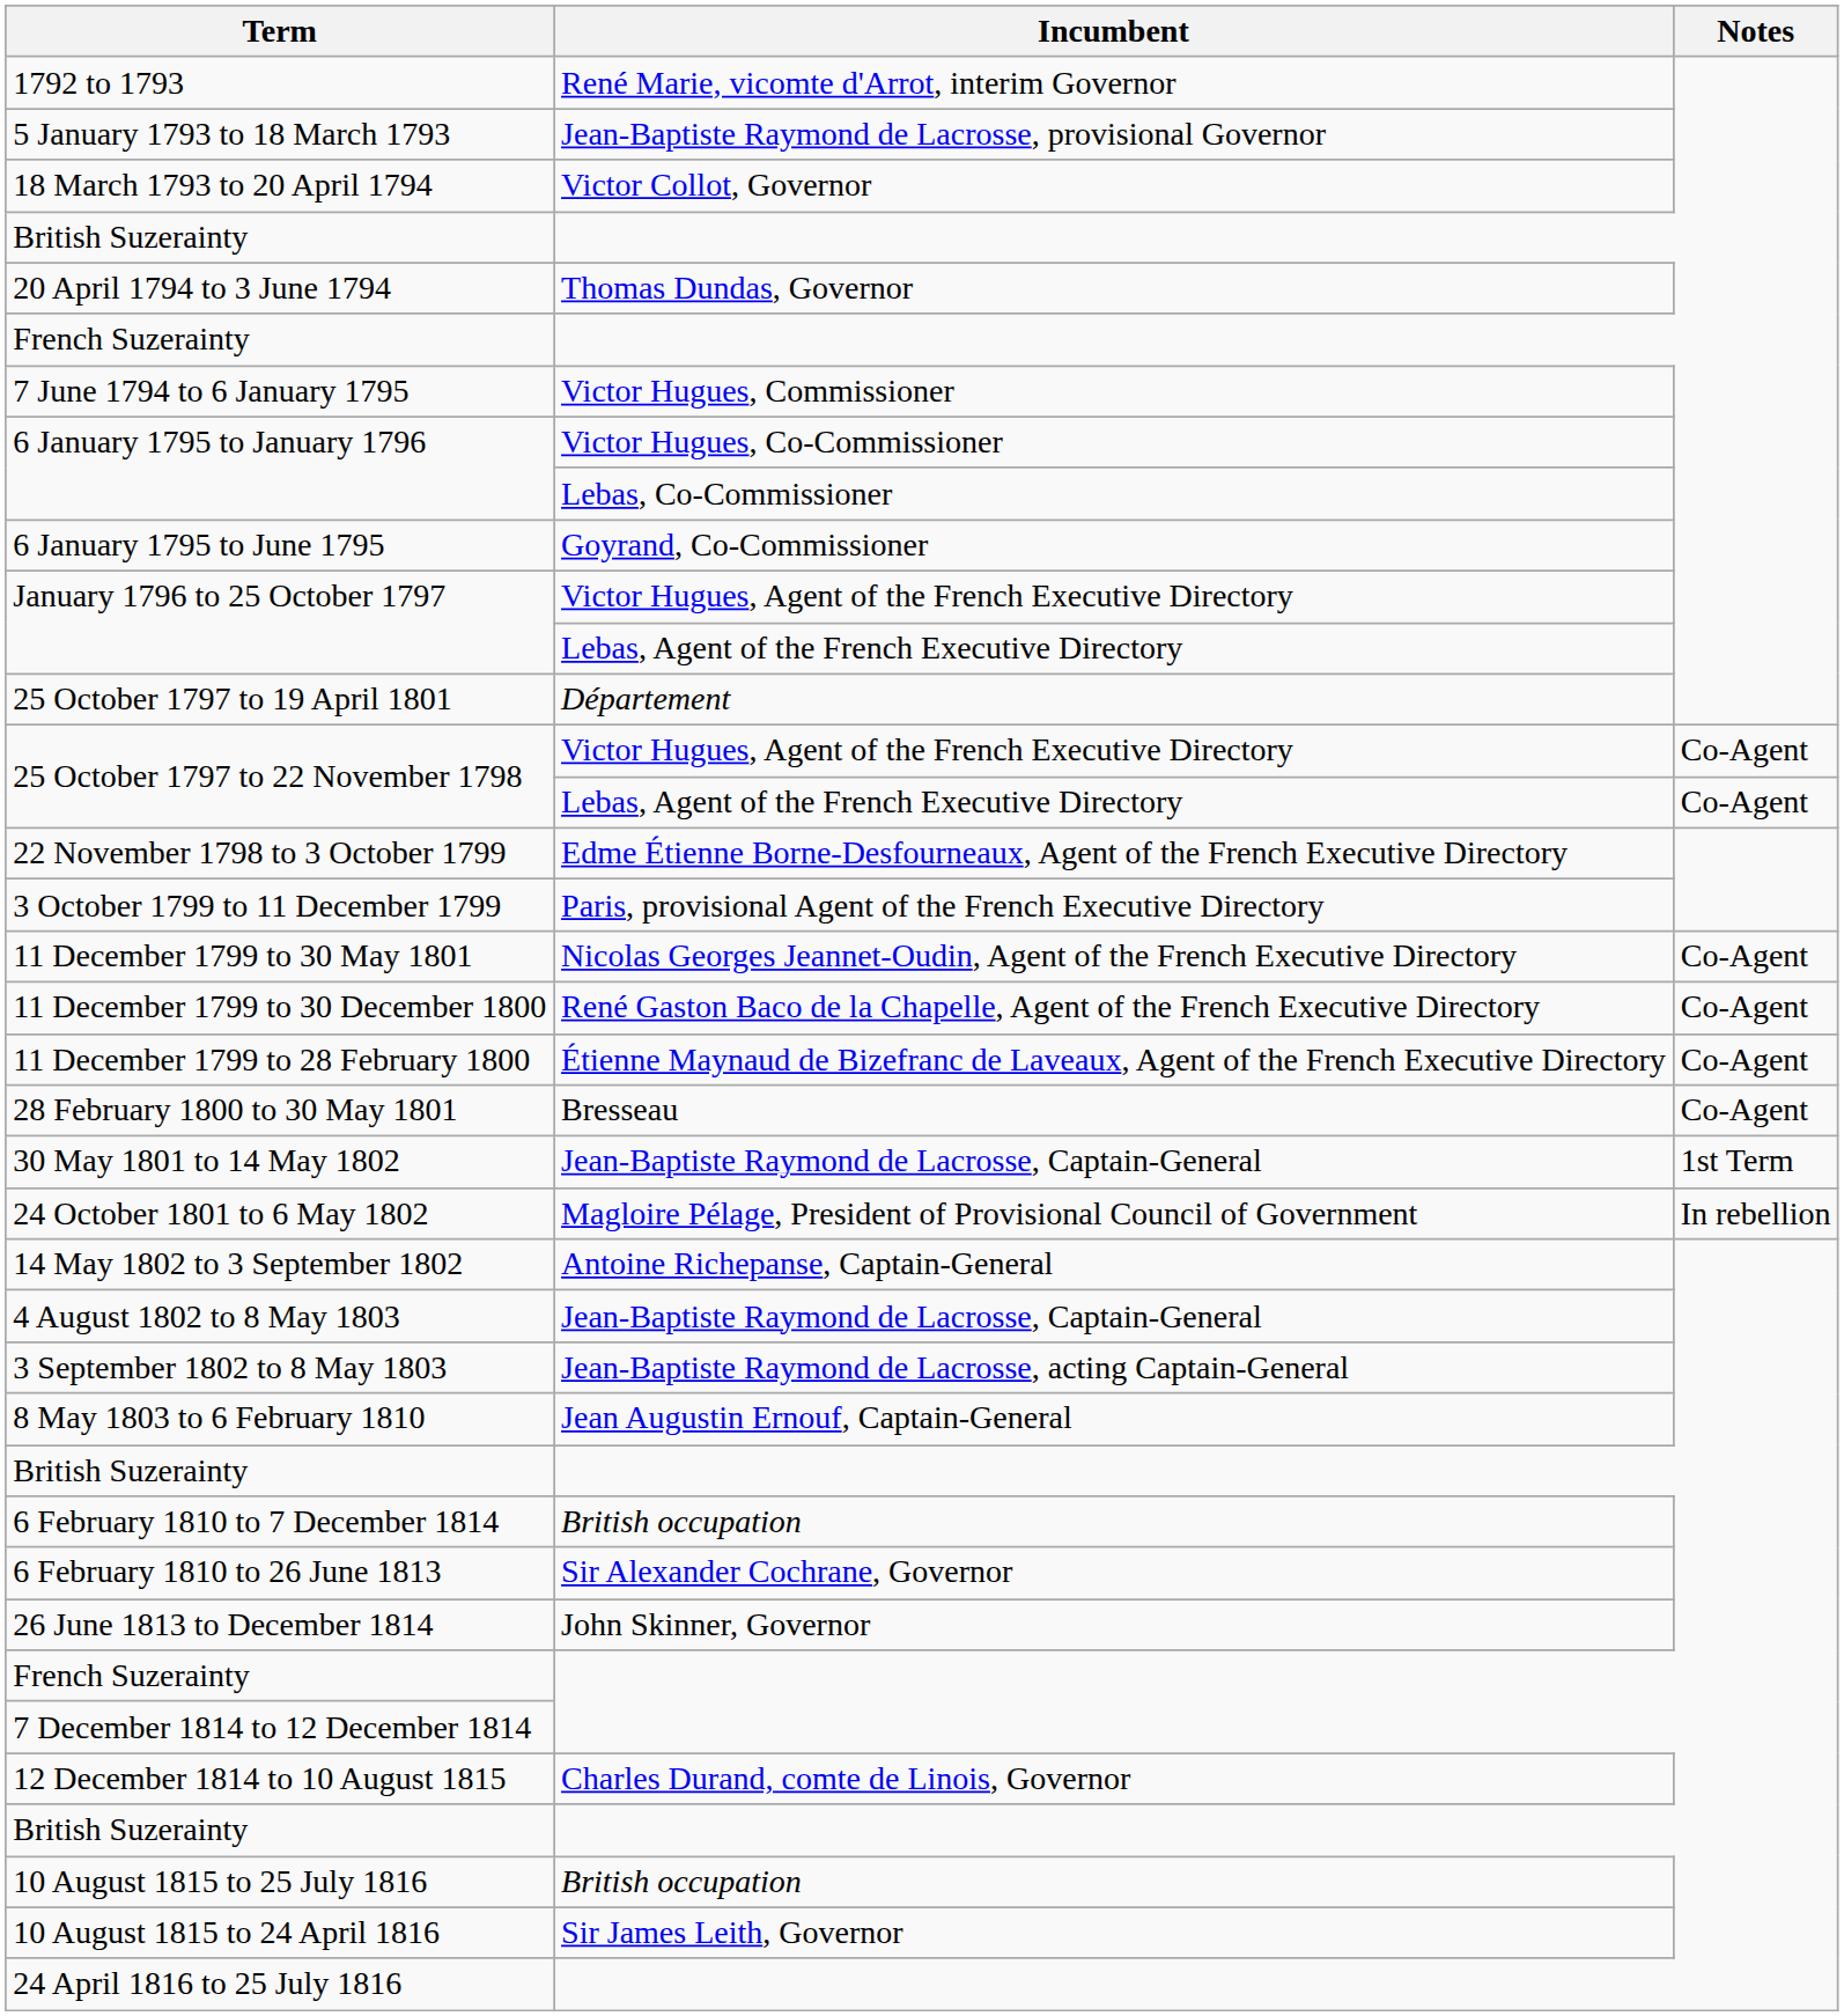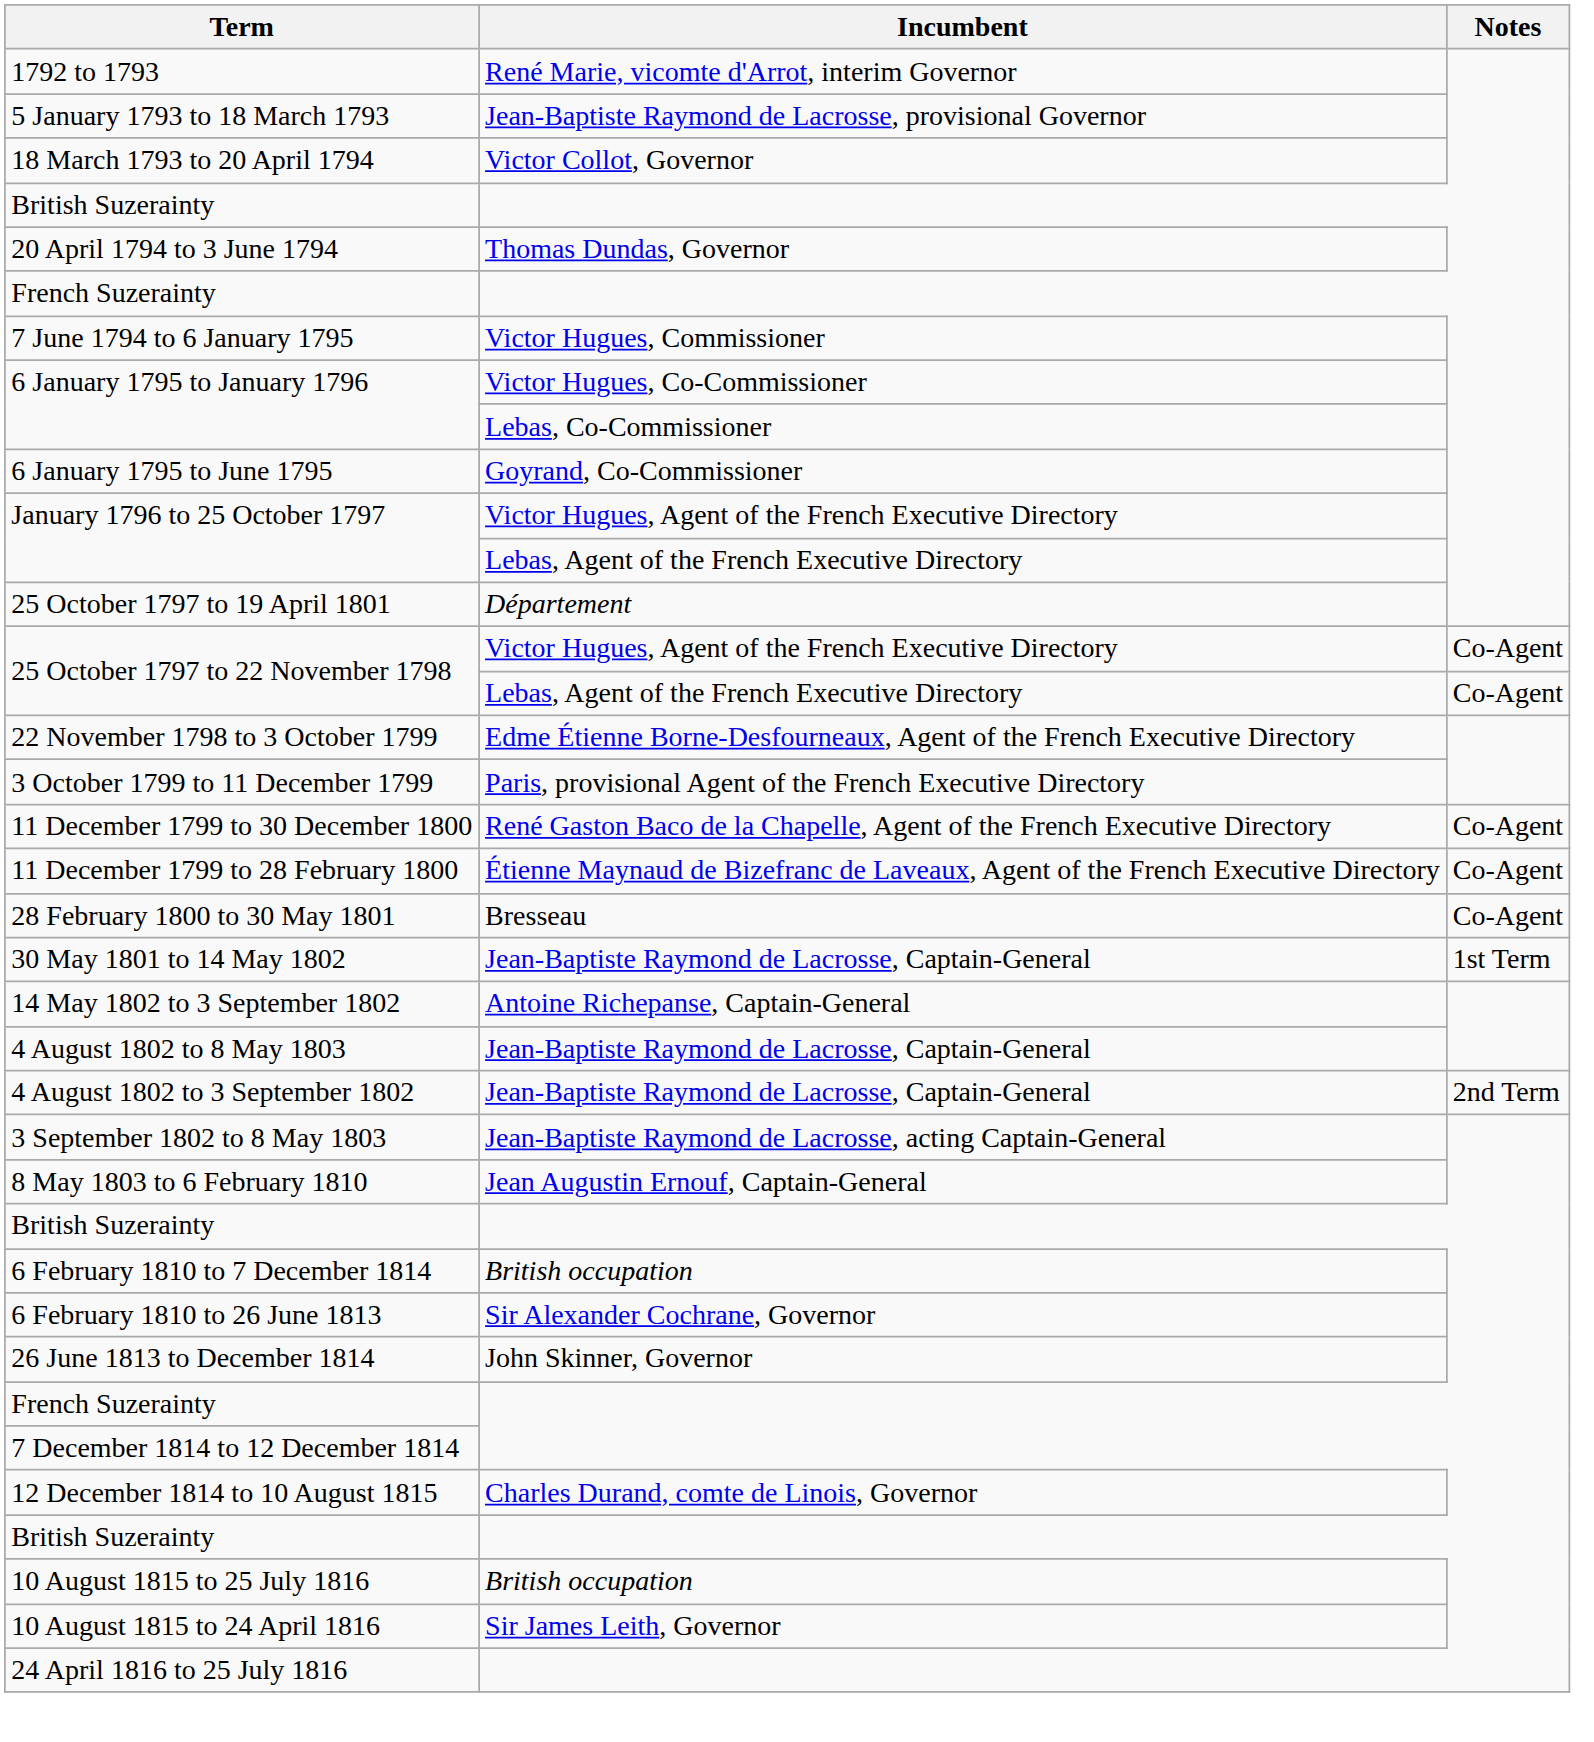 <table class="wikitable">
 <tr>
 <th>Term</th>
 <th>Incumbent</th>
 <th>Notes</th>
 </tr>
 <tr>
 <td>1792 to 1793</td>
 <td><a href='#'>René Marie, vicomte d'Arrot</a>, interim Governor</td>
 </tr>
 <tr>
 <td>5 January 1793 to 18 March 1793</td>
 <td><a href='#'>Jean-Baptiste Raymond de Lacrosse</a>, provisional Governor</td>
 </tr>
 <tr>
 <td>18 March 1793 to 20 April 1794</td>
 <td><a href='#'>Victor Collot</a>, Governor</td>
 </tr>
 <tr>
 <td>British Suzerainty</td>
 </tr>
 <tr>
 <td>20 April 1794 to 3 June 1794</td>
 <td><a href='#'>Thomas Dundas</a>, Governor</td>
 </tr>
 <tr>
 <td>French Suzerainty</td>
 </tr>
 <tr>
 <td>7 June 1794 to 6 January 1795</td>
 <td><a href='#'>Victor Hugues</a>, Commissioner</td>
 </tr>
 <tr>
 <td rowspan="2" valign=top>6 January 1795 to January 1796</td>
 <td><a href='#'>Victor Hugues</a>, Co-Commissioner</td>
 </tr>
 <tr>
 <td><a href='#'>Lebas</a>, Co-Commissioner</td>
 </tr>
 <tr>
 <td>6 January 1795 to June 1795</td>
 <td><a href='#'>Goyrand</a>, Co-Commissioner</td>
 </tr>
 <tr>
 <td rowspan="2" valign=top>January 1796 to 25 October 1797</td>
 <td><a href='#'>Victor Hugues</a>, Agent of the French Executive Directory</td>
 </tr>
 <tr>
 <td><a href='#'>Lebas</a>, Agent of the French Executive Directory</td>
 </tr>
 <tr>
 <td>25 October 1797 to 19 April 1801</td>
 <td><em>Département</em></td>
 </tr>
 <tr>
 <td rowspan="2" valign-top>25 October 1797 to 22 November 1798</td>
 <td><a href='#'>Victor Hugues</a>, Agent of the French Executive Directory</td>
 <td>Co-Agent</td>
 </tr>
 <tr>
 <td><a href='#'>Lebas</a>, Agent of the French Executive Directory</td>
 <td>Co-Agent</td>
 </tr>
 <tr>
 <td>22 November 1798 to 3 October 1799</td>
 <td><a href='#'>Edme Étienne Borne-Desfourneaux</a>, Agent of the French Executive Directory</td>
 </tr>
 <tr>
 <td>3 October 1799 to 11 December 1799</td>
 <td><a href='#'>Paris</a>, provisional Agent of the French Executive Directory</td>
 </tr>
 <tr>
-<td>11 December 1799 to 30 May 1801</td>
-<td><a href='#'>Nicolas Georges Jeannet-Oudin</a>, Agent of the French Executive Directory</td>
-<td>Co-Agent</td>
-</tr>
-<tr>
 <td>11 December 1799 to 30 December 1800</td>
 <td><a href='#'>René Gaston Baco de la Chapelle</a>, Agent of the French Executive Directory</td>
 <td>Co-Agent</td>
 </tr>
 <tr>
 <td>11 December 1799 to 28 February 1800</td>
 <td><a href='#'>Étienne Maynaud de Bizefranc de Laveaux</a>, Agent of the French Executive Directory</td>
 <td>Co-Agent</td>
 </tr>
 <tr>
 <td>28 February 1800 to 30 May 1801</td>
 <td>Bresseau</td>
 <td>Co-Agent</td>
 </tr>
 <tr>
 <td>30 May 1801 to 14 May 1802</td>
 <td><a href='#'>Jean-Baptiste Raymond de Lacrosse</a>, Captain-General</td>
 <td>1st Term</td>
 </tr>
 <tr>
-<td>24 October 1801 to 6 May 1802</td>
-<td><a href='#'>Magloire Pélage</a>, President of Provisional Council of Government</td>
-<td>In rebellion</td>
-</tr>
-<tr>
 <td>14 May 1802 to 3 September 1802</td>
 <td><a href='#'>Antoine Richepanse</a>, Captain-General</td>
 </tr>
 <tr>
 <td>4 August 1802 to 8 May 1803</td>
 <td><a href='#'>Jean-Baptiste Raymond de Lacrosse</a>, Captain-General</td>
+</tr>
+<tr>
+<td>4 August 1802 to 3 September 1802</td>
+<td><a href='#'>Jean-Baptiste Raymond de Lacrosse</a>, Captain-General</td>
+<td>2nd Term</td>
 </tr>
 <tr>
 <td>3 September 1802 to 8 May 1803</td>
 <td><a href='#'>Jean-Baptiste Raymond de Lacrosse</a>, acting Captain-General</td>
 </tr>
 <tr>
 <td>8 May 1803 to 6 February 1810</td>
 <td><a href='#'>Jean Augustin Ernouf</a>, Captain-General</td>
 </tr>
 <tr>
 <td>British Suzerainty</td>
 </tr>
 <tr>
 <td>6 February 1810 to 7 December 1814</td>
 <td><em>British occupation</em></td>
 </tr>
 <tr>
 <td>6 February 1810 to 26 June 1813</td>
 <td><a href='#'>Sir Alexander Cochrane</a>, Governor</td>
 </tr>
 <tr>
 <td>26 June 1813 to December 1814</td>
 <td>John Skinner, Governor</td>
 </tr>
 <tr>
 <td>French Suzerainty</td>
 </tr>
 <tr>
 <td>7 December 1814 to 12 December 1814</td>
 </tr>
 <tr>
 <td>12 December 1814 to 10 August 1815</td>
 <td><a href='#'>Charles Durand, comte de Linois</a>, Governor</td>
 </tr>
 <tr>
 <td>British Suzerainty</td>
 </tr>
 <tr>
 <td>10 August 1815 to 25 July 1816</td>
 <td><em>British occupation</em></td>
 </tr>
 <tr>
 <td>10 August 1815 to 24 April 1816</td>
 <td><a href='#'>Sir James Leith</a>, Governor</td>
 </tr>
 <tr>
 <td>24 April 1816 to 25 July 1816</td>
 </tr>
 </table>
